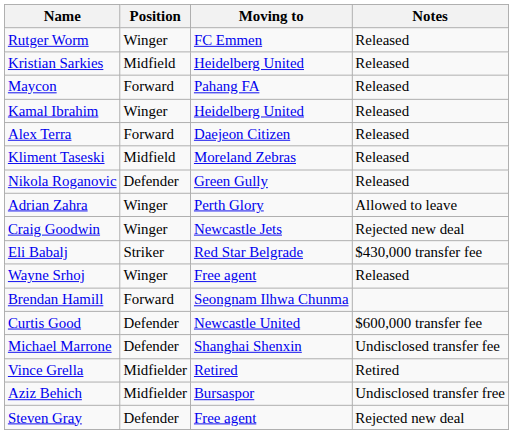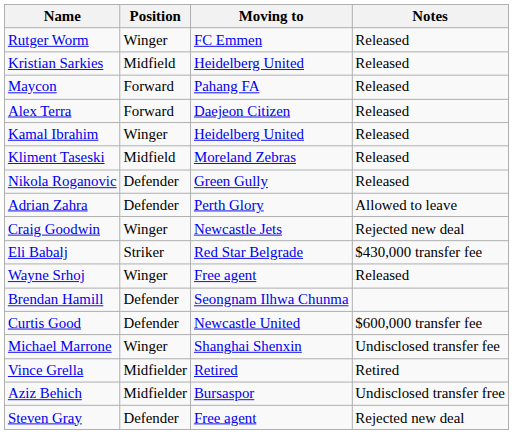 <table class="wikitable">
 <tr>
 <th>Name</th>
 <th>Position</th>
 <th>Moving to</th>
 <th>Notes</th>
 </tr>
 <tr>
 <td> <a href='#'>Rutger Worm</a></td>
 <td>Winger</td>
 <td> <a href='#'>FC Emmen</a></td>
 <td>Released</td>
 </tr>
 <tr>
 <td> <a href='#'>Kristian Sarkies</a></td>
 <td>Midfield</td>
 <td> <a href='#'>Heidelberg United</a></td>
 <td>Released</td>
 </tr>
 <tr>
 <td> <a href='#'>Maycon</a></td>
 <td>Forward</td>
 <td> <a href='#'>Pahang FA</a></td>
 <td>Released</td>
 </tr>
 <tr>
+<td> <a href='#'>Alex Terra</a></td>
+<td>Forward</td>
+<td> <a href='#'>Daejeon Citizen</a></td>
+<td>Released</td>
+</tr>
+<tr>
 <td> <a href='#'>Kamal Ibrahim</a></td>
 <td>Winger</td>
 <td> <a href='#'>Heidelberg United</a></td>
-<td>Released</td>
-</tr>
-<tr>
-<td> <a href='#'>Alex Terra</a></td>
-<td>Forward</td>
-<td> <a href='#'>Daejeon Citizen</a></td>
 <td>Released</td>
 </tr>
 <tr>
 <td> <a href='#'>Kliment Taseski</a></td>
 <td>Midfield</td>
 <td> <a href='#'>Moreland Zebras</a></td>
 <td>Released</td>
 </tr>
 <tr>
 <td> <a href='#'>Nikola Roganovic</a></td>
 <td>Defender</td>
 <td> <a href='#'>Green Gully</a></td>
 <td>Released</td>
 </tr>
 <tr>
 <td> <a href='#'>Adrian Zahra</a></td>
-<td>Winger</td>
+<td>Defender</td>
 <td> <a href='#'>Perth Glory</a></td>
 <td>Allowed to leave</td>
 </tr>
 <tr>
 <td> <a href='#'>Craig Goodwin</a></td>
 <td>Winger</td>
 <td> <a href='#'>Newcastle Jets</a></td>
 <td>Rejected new deal</td>
 </tr>
 <tr>
 <td> <a href='#'>Eli Babalj</a></td>
 <td>Striker</td>
 <td> <a href='#'>Red Star Belgrade</a></td>
 <td>$430,000 transfer fee</td>
 </tr>
 <tr>
 <td> <a href='#'>Wayne Srhoj</a></td>
 <td>Winger</td>
 <td><a href='#'>Free agent</a></td>
 <td>Released</td>
 </tr>
 <tr>
 <td> <a href='#'>Brendan Hamill</a></td>
-<td>Forward</td>
+<td>Defender</td>
 <td> <a href='#'>Seongnam Ilhwa Chunma</a></td>
 <td></td>
 </tr>
 <tr>
 <td> <a href='#'>Curtis Good</a></td>
 <td>Defender</td>
 <td> <a href='#'>Newcastle United</a></td>
 <td>$600,000 transfer fee</td>
 </tr>
 <tr>
 <td> <a href='#'>Michael Marrone</a></td>
-<td>Defender</td>
+<td>Winger</td>
 <td> <a href='#'>Shanghai Shenxin</a></td>
 <td>Undisclosed transfer fee</td>
 </tr>
 <tr>
 <td> <a href='#'>Vince Grella</a></td>
 <td>Midfielder</td>
 <td><a href='#'>Retired</a></td>
 <td>Retired</td>
 </tr>
 <tr>
 <td> <a href='#'>Aziz Behich</a></td>
 <td>Midfielder</td>
 <td> <a href='#'>Bursaspor</a></td>
 <td>Undisclosed transfer free</td>
 </tr>
 <tr>
 <td> <a href='#'>Steven Gray</a></td>
 <td>Defender</td>
 <td><a href='#'>Free agent</a></td>
 <td>Rejected new deal</td>
 </tr>
 </table>
